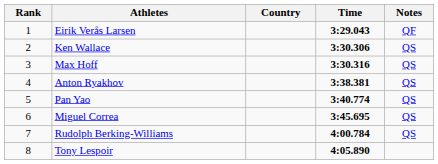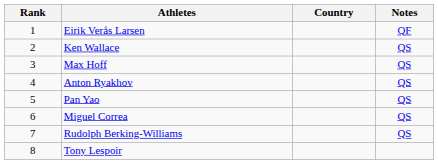 <table class="wikitable sortable" width=50% style="text-align:center">
 <tr>
 <th>Rank</th>
 <th>Athletes</th>
 <th>Country</th>
-<th>Time</th>
 <th>Notes</th>
 </tr>
 <tr>
 <td>1</td>
 <td align=left><a href='#'>Eirik Verås Larsen</a></td>
 <td align=left></td>
-<td><strong>3:29.043  </strong></td>
 <td><a href='#'>QF</a></td>
 </tr>
 <tr>
 <td>2</td>
 <td align=left><a href='#'>Ken Wallace</a></td>
 <td align=left></td>
-<td><strong>3:30.306</strong></td>
 <td><a href='#'>QS</a></td>
 </tr>
 <tr>
 <td>3</td>
 <td align=left><a href='#'>Max Hoff</a></td>
 <td align=left></td>
-<td><strong>3:30.316 </strong></td>
 <td><a href='#'>QS</a></td>
 </tr>
 <tr>
 <td>4</td>
 <td align=left><a href='#'>Anton Ryakhov</a></td>
 <td align=left></td>
-<td><strong>3:38.381 </strong></td>
 <td><a href='#'>QS</a></td>
 </tr>
 <tr>
 <td>5</td>
 <td align=left><a href='#'>Pan Yao</a></td>
 <td align=left></td>
-<td><strong>3:40.774</strong></td>
 <td><a href='#'>QS</a></td>
 </tr>
 <tr>
 <td>6</td>
 <td align=left><a href='#'>Miguel Correa</a></td>
 <td align=left></td>
-<td><strong>3:45.695  </strong></td>
 <td><a href='#'>QS</a></td>
 </tr>
 <tr>
 <td>7</td>
 <td align=left><a href='#'>Rudolph Berking-Williams</a></td>
 <td align=left></td>
-<td><strong>4:00.784 </strong></td>
 <td><a href='#'>QS</a></td>
 </tr>
 <tr>
 <td>8</td>
 <td align=left><a href='#'>Tony Lespoir</a></td>
 <td align=left></td>
-<td><strong>4:05.890 </strong></td>
 <td></td>
 </tr>
 </table>
